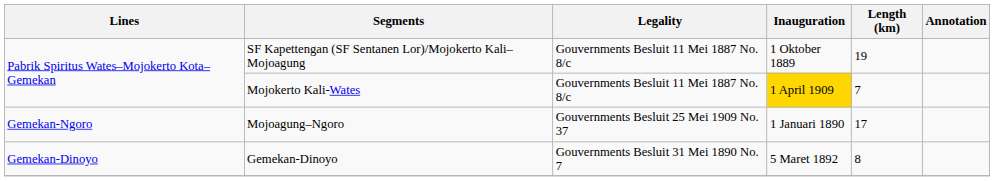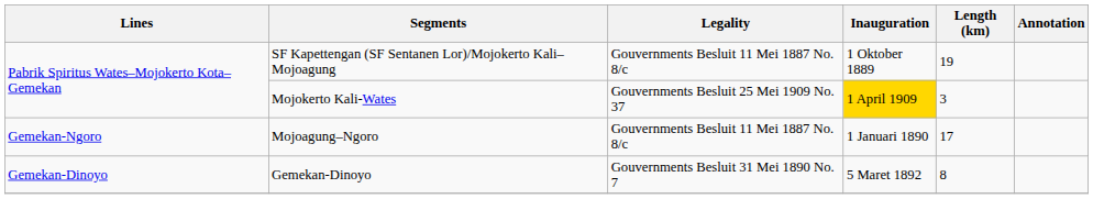 <table class="wikitable">
 <tr>
 <th>Lines</th>
 <th>Segments</th>
 <th>Legality</th>
 <th>Inauguration</th>
 <th>Length (km)</th>
 <th>Annotation</th>
 </tr>
 <tr>
 <td rowspan="2"><a href='#'>Pabrik Spiritus Wates–Mojokerto Kota–Gemekan</a></td>
 <td>SF Kapettengan (SF Sentanen Lor)/Mojokerto Kali–Mojoagung</td>
 <td>Gouvernments Besluit 11 Mei 1887 No. 8/c</td>
 <td>1 Oktober 1889</td>
 <td>19</td>
 <td></td>
 </tr>
 <tr>
 <td>Mojokerto Kali-<a href='#'>Wates</a></td>
-<td>Gouvernments Besluit 11 Mei 1887 No. 8/c</td>
+<td>Gouvernments Besluit 25 Mei 1909 No. 37</td>
 <td style="background: gold;">1 April 1909</td>
-<td>7</td>
+<td>3</td>
 <td></td>
 </tr>
 <tr>
 <td><a href='#'>Gemekan-Ngoro</a></td>
 <td>Mojoagung–Ngoro</td>
-<td>Gouvernments Besluit 25 Mei 1909 No. 37</td>
+<td>Gouvernments Besluit 11 Mei 1887 No. 8/c</td>
 <td>1 Januari 1890</td>
 <td>17</td>
 <td></td>
 </tr>
 <tr>
 <td><a href='#'>Gemekan-Dinoyo</a></td>
 <td>Gemekan-Dinoyo</td>
 <td>Gouvernments Besluit 31 Mei 1890 No. 7</td>
 <td>5 Maret 1892</td>
 <td>8</td>
 <td></td>
 </tr>
 <tr>
 </tr>
 </table>
